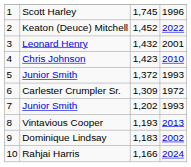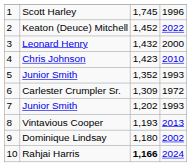 <table class="wikitable">
 <tr>
 </tr>
 <tr>
 <td>1</td>
 <td>Scott Harley</td>
 <td>1,745</td>
 <td>1996</td>
 </tr>
 <tr>
 <td>2</td>
 <td>Keaton (Deuce) Mitchell</td>
 <td>1,452</td>
 <td><a href='#'>2022</a></td>
 </tr>
 <tr>
 <td>3</td>
 <td><a href='#'>Leonard Henry</a></td>
 <td>1,432</td>
-<td>2001</td>
+<td>2000</td>
 </tr>
 <tr>
 <td>4</td>
 <td><a href='#'>Chris Johnson</a></td>
 <td>1,423</td>
 <td><a href='#'>2010</a></td>
 </tr>
 <tr>
 <td>5</td>
 <td><a href='#'>Junior Smith</a></td>
-<td>1,372</td>
+<td>1,352</td>
 <td>1993</td>
 </tr>
 <tr>
 <td>6</td>
 <td>Carlester Crumpler Sr.</td>
 <td>1,309</td>
 <td>1972</td>
 </tr>
 <tr>
 <td>7</td>
 <td><a href='#'>Junior Smith</a></td>
 <td>1,202</td>
 <td>1993</td>
 </tr>
 <tr>
 <td>8</td>
 <td>Vintavious Cooper</td>
 <td>1,193</td>
 <td><a href='#'>2013</a></td>
 </tr>
 <tr>
 <td>9</td>
 <td>Dominique Lindsay</td>
-<td>1,183</td>
+<td>1,180</td>
 <td><a href='#'>2002</a></td>
 </tr>
 <tr>
 <td>10</td>
 <td>Rahjai Harris</td>
-<td>1,166</td>
+<td><strong>1,166</strong></td>
 <td><a href='#'>2024</a></td>
 </tr>
 </table>
